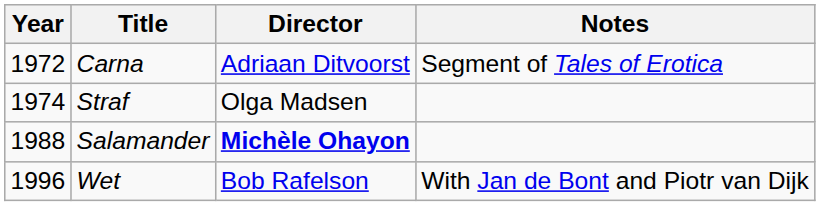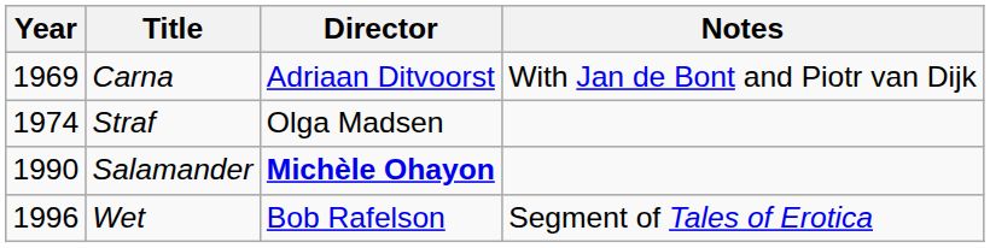 <table class="wikitable">
 <tr>
 <th>Year</th>
 <th>Title</th>
 <th>Director</th>
 <th>Notes</th>
 </tr>
 <tr>
-<td>1972</td>
+<td>1969</td>
 <td><em>Carna</em></td>
 <td><a href='#'>Adriaan Ditvoorst</a></td>
-<td>Segment of <em><a href='#'>Tales of Erotica</a></em></td>
+<td>With <a href='#'>Jan de Bont</a> and Piotr van Dijk</td>
 </tr>
 <tr>
 <td>1974</td>
 <td><em>Straf</em></td>
 <td>Olga Madsen</td>
 <td></td>
 </tr>
 <tr>
-<td>1988</td>
+<td>1990</td>
 <td><em>Salamander</em></td>
 <td><strong><a href='#'>Michèle Ohayon</a></strong></td>
 <td></td>
 </tr>
 <tr>
 <td>1996</td>
 <td><em>Wet</em></td>
 <td><a href='#'>Bob Rafelson</a></td>
-<td>With <a href='#'>Jan de Bont</a> and Piotr van Dijk</td>
+<td>Segment of <em><a href='#'>Tales of Erotica</a></em></td>
 </tr>
 </table>
